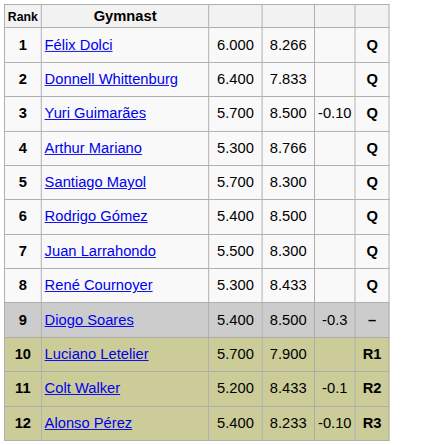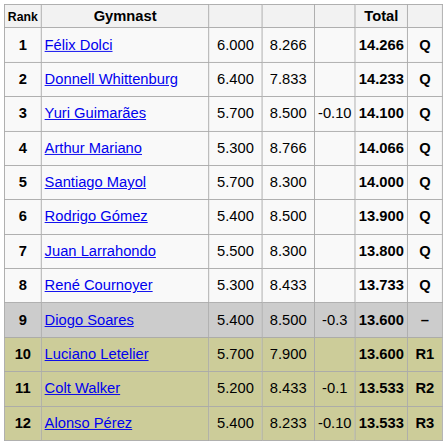 <table class="wikitable sortable" style="text-align:center;">
 <tr>
 <th scope="col" style="width:15px;"><small>Rank</small></th>
 <th scope="col" style="width:175px;">Gymnast</th>
 <th scope="col" style="width:50px;"><small></small></th>
 <th scope="col" style="width:50px;"><small></small></th>
 <th scope="col" style="width:20px;"><small></small></th>
+<th scope="col" style="width:50px;">Total</th>
 <th scope="col" style="width:30px;"><small></small></th>
 </tr>
 <tr>
 <td scope="row" style="text-align:center"><strong>1</strong></td>
 <td style="height:30px; text-align:left;"> <a href='#'>Félix Dolci</a></td>
 <td>6.000</td>
 <td>8.266</td>
 <td></td>
+<td><strong>14.266</strong></td>
 <td><strong>Q</strong></td>
 </tr>
 <tr>
 <td scope="row" style="text-align:center"><strong>2</strong></td>
 <td style="height:30px; text-align:left;"> <a href='#'>Donnell Whittenburg</a></td>
 <td>6.400</td>
 <td>7.833</td>
 <td></td>
+<td><strong>14.233</strong></td>
 <td><strong>Q</strong></td>
 </tr>
 <tr>
 <td scope="row" style="text-align:center"><strong>3</strong></td>
 <td style="height:30px; text-align:left;"> <a href='#'>Yuri Guimarães</a></td>
 <td>5.700</td>
 <td>8.500</td>
 <td>-0.10</td>
+<td><strong>14.100</strong></td>
 <td><strong>Q</strong></td>
 </tr>
 <tr>
 <td scope="row" style="text-align:center"><strong>4</strong></td>
 <td style="height:30px; text-align:left;"> <a href='#'>Arthur Mariano</a></td>
 <td>5.300</td>
 <td>8.766</td>
 <td></td>
+<td><strong>14.066</strong></td>
 <td><strong>Q</strong></td>
 </tr>
 <tr>
 <td scope="row" style="text-align:center"><strong>5</strong></td>
 <td style="height:30px; text-align:left;"> <a href='#'>Santiago Mayol</a></td>
 <td>5.700</td>
 <td>8.300</td>
 <td></td>
+<td><strong>14.000</strong></td>
 <td><strong>Q</strong></td>
 </tr>
 <tr>
 <td scope="row" style="text-align:center"><strong>6</strong></td>
 <td style="height:30px; text-align:left;"> <a href='#'>Rodrigo Gómez</a></td>
 <td>5.400</td>
 <td>8.500</td>
 <td></td>
+<td><strong>13.900</strong></td>
 <td><strong>Q</strong></td>
 </tr>
 <tr>
 <td scope="row" style="text-align:center"><strong>7</strong></td>
 <td style="height:30px; text-align:left;"> <a href='#'>Juan Larrahondo</a></td>
 <td>5.500</td>
 <td>8.300</td>
 <td></td>
+<td><strong>13.800</strong></td>
 <td><strong>Q</strong></td>
 </tr>
 <tr>
 <td scope="row" style="text-align:center"><strong>8</strong></td>
 <td style="height:30px; text-align:left;"> <a href='#'>René Cournoyer</a></td>
 <td>5.300</td>
 <td>8.433</td>
 <td></td>
+<td><strong>13.733</strong></td>
 <td><strong>Q</strong></td>
 </tr>
 <tr style="background:#cccccc;">
 <td scope="row" style="text-align:center"><strong>9</strong></td>
 <td style="height:30px; text-align:left;"> <a href='#'>Diogo Soares</a></td>
 <td>5.400</td>
 <td>8.500</td>
 <td>-0.3</td>
+<td><strong>13.600</strong></td>
 <td><strong>–</strong></td>
 </tr>
 <tr style="background:#cccc99;">
 <td scope="row" style="text-align:center"><strong>10</strong></td>
 <td style="height:30px; text-align:left;"> <a href='#'>Luciano Letelier</a></td>
 <td>5.700</td>
 <td>7.900</td>
 <td></td>
+<td><strong>13.600</strong></td>
 <td><strong>R1</strong></td>
 </tr>
 <tr style="background:#cccc99;">
 <td scope="row" style="text-align:center"><strong>11</strong></td>
 <td style="height:30px; text-align:left;"> <a href='#'>Colt Walker</a></td>
 <td>5.200</td>
 <td>8.433</td>
 <td>-0.1</td>
+<td><strong>13.533</strong></td>
 <td><strong>R2</strong></td>
 </tr>
 <tr style="background:#cccc99;">
 <td scope="row" style="text-align:center"><strong>12</strong></td>
 <td style="height:30px; text-align:left;"> <a href='#'>Alonso Pérez</a></td>
 <td>5.400</td>
 <td>8.233</td>
 <td>-0.10</td>
+<td><strong>13.533</strong></td>
 <td><strong>R3</strong></td>
 </tr>
 </table>
